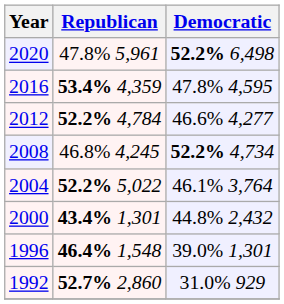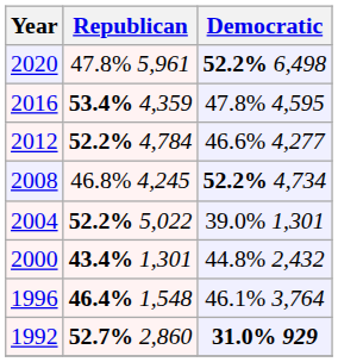 <table class="wikitable" style="float:right; font-size:95%;">
 <tr bgcolor=lightgrey>
 <th>Year</th>
 <th><a href='#'>Republican</a></th>
 <th><a href='#'>Democratic</a></th>
 </tr>
 <tr>
 <td align="center" bgcolor="#f0f0ff"><a href='#'>2020</a></td>
 <td align="center" bgcolor="#fff3f3">47.8% <em>5,961</em></td>
 <td align="center" bgcolor="#f0f0ff"><strong>52.2%</strong> <em>6,498</em></td>
 </tr>
 <tr>
 <td align="center" bgcolor="#fff3f3"><a href='#'>2016</a></td>
 <td align="center" bgcolor="#fff3f3"><strong>53.4%</strong> <em>4,359</em></td>
 <td align="center" bgcolor="#f0f0ff">47.8% <em>4,595</em></td>
 </tr>
 <tr>
 <td align="center" bgcolor="#fff3f3"><a href='#'>2012</a></td>
 <td align="center" bgcolor="#fff3f3"><strong>52.2%</strong> <em>4,784</em></td>
 <td align="center" bgcolor="#f0f0ff">46.6% <em>4,277</em></td>
 </tr>
 <tr>
 <td align="center" bgcolor="#f0f0ff"><a href='#'>2008</a></td>
 <td align="center" bgcolor="#fff3f3">46.8% <em>4,245</em></td>
 <td align="center" bgcolor="#f0f0ff"><strong>52.2%</strong> <em>4,734</em></td>
 </tr>
 <tr>
 <td align="center" bgcolor="#fff3f3"><a href='#'>2004</a></td>
 <td align="center" bgcolor="#fff3f3"><strong>52.2%</strong> <em>5,022</em></td>
-<td align="center" bgcolor="#f0f0ff">46.1% <em>3,764</em></td>
+<td align="center" bgcolor="#f0f0ff">39.0% <em>1,301</em></td>
 </tr>
 <tr>
 <td align="center" bgcolor="#fff3f3"><a href='#'>2000</a></td>
 <td align="center" bgcolor="#fff3f3"><strong>43.4%</strong> <em>1,301</em></td>
 <td align="center" bgcolor="#f0f0ff">44.8% <em>2,432</em></td>
 </tr>
 <tr>
 <td align="center" bgcolor="#fff3f3"><a href='#'>1996</a></td>
 <td align="center" bgcolor="#fff3f3"><strong>46.4%</strong> <em>1,548</em></td>
-<td align="center" bgcolor="#f0f0ff">39.0% <em>1,301</em></td>
+<td align="center" bgcolor="#f0f0ff">46.1% <em>3,764</em></td>
 </tr>
 <tr>
 <td align="center" bgcolor="#fff3f3"><a href='#'>1992</a></td>
 <td align="center" bgcolor="#fff3f3"><strong>52.7%</strong> <em>2,860</em></td>
-<td align="center" bgcolor="#f0f0ff">31.0% <em>929</em></td>
+<td align="center" bgcolor="#f0f0ff"><strong>31.0% <em>929</em></strong></td>
 </tr>
 <tr>
 </tr>
 </table>
